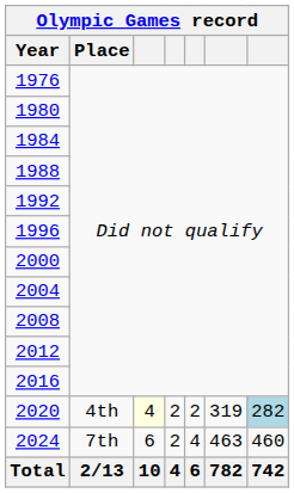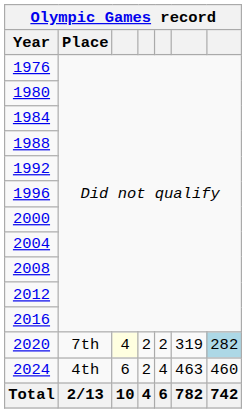 <table class="wikitable" style="text-align: center;">
 <tr>
 <th colspan=8><a href='#'>Olympic Games</a> record</th>
 </tr>
 <tr>
 <th>Year</th>
 <th>Place</th>
 <th></th>
 <th></th>
 <th></th>
 <th></th>
 <th></th>
 </tr>
 <tr>
 <td> <a href='#'>1976</a></td>
 <td colspan=7 rowspan=11><em>Did not qualify</em></td>
 </tr>
 <tr>
 <td> <a href='#'>1980</a></td>
 </tr>
 <tr>
 <td> <a href='#'>1984</a></td>
 </tr>
 <tr>
 <td> <a href='#'>1988</a></td>
 </tr>
 <tr>
 <td> <a href='#'>1992</a></td>
 </tr>
 <tr>
 <td> <a href='#'>1996</a></td>
 </tr>
 <tr>
 <td> <a href='#'>2000</a></td>
 </tr>
 <tr>
 <td> <a href='#'>2004</a></td>
 </tr>
 <tr>
 <td> <a href='#'>2008</a></td>
 </tr>
 <tr>
 <td> <a href='#'>2012</a></td>
 </tr>
 <tr>
 <td> <a href='#'>2016</a></td>
 </tr>
 <tr>
 <td> <a href='#'>2020</a></td>
-<td>4th</td>
+<td>7th</td>
 <td style="background: lightyellow;">4</td>
 <td>2</td>
 <td>2</td>
 <td>319</td>
 <td style="background: lightblue;">282</td>
 </tr>
 <tr>
 <td> <a href='#'>2024</a></td>
-<td>7th</td>
+<td>4th</td>
 <td>6</td>
 <td>2</td>
 <td>4</td>
 <td>463</td>
 <td>460</td>
 </tr>
 <tr>
 <th>Total</th>
 <th>2/13</th>
 <th>10</th>
 <th>4</th>
 <th>6</th>
 <th>782</th>
 <th>742</th>
 </tr>
 </table>
